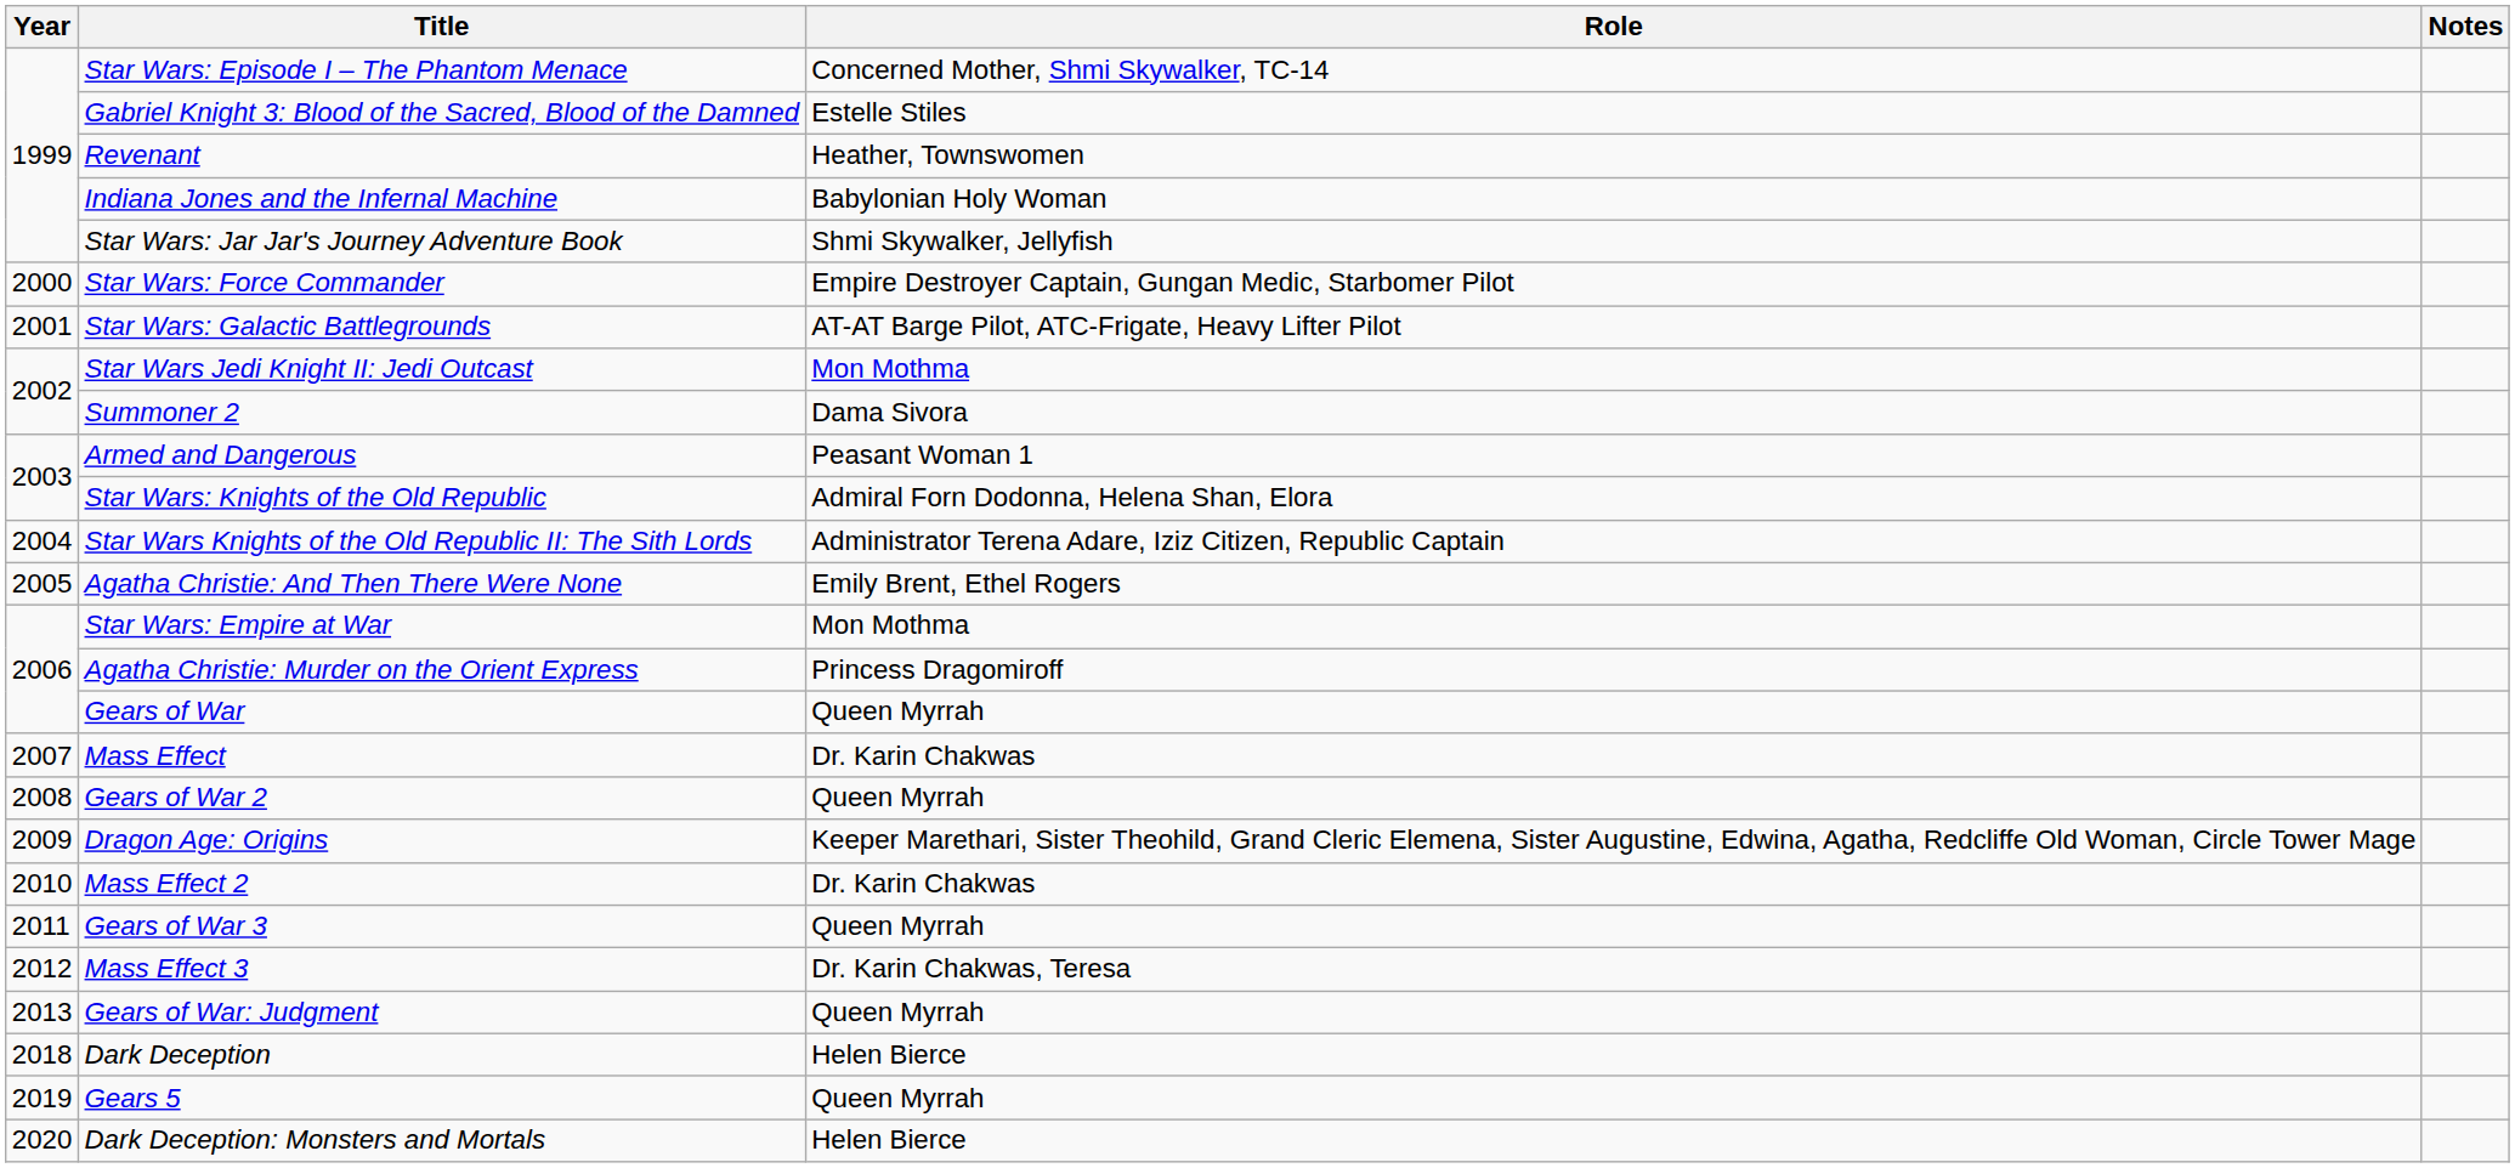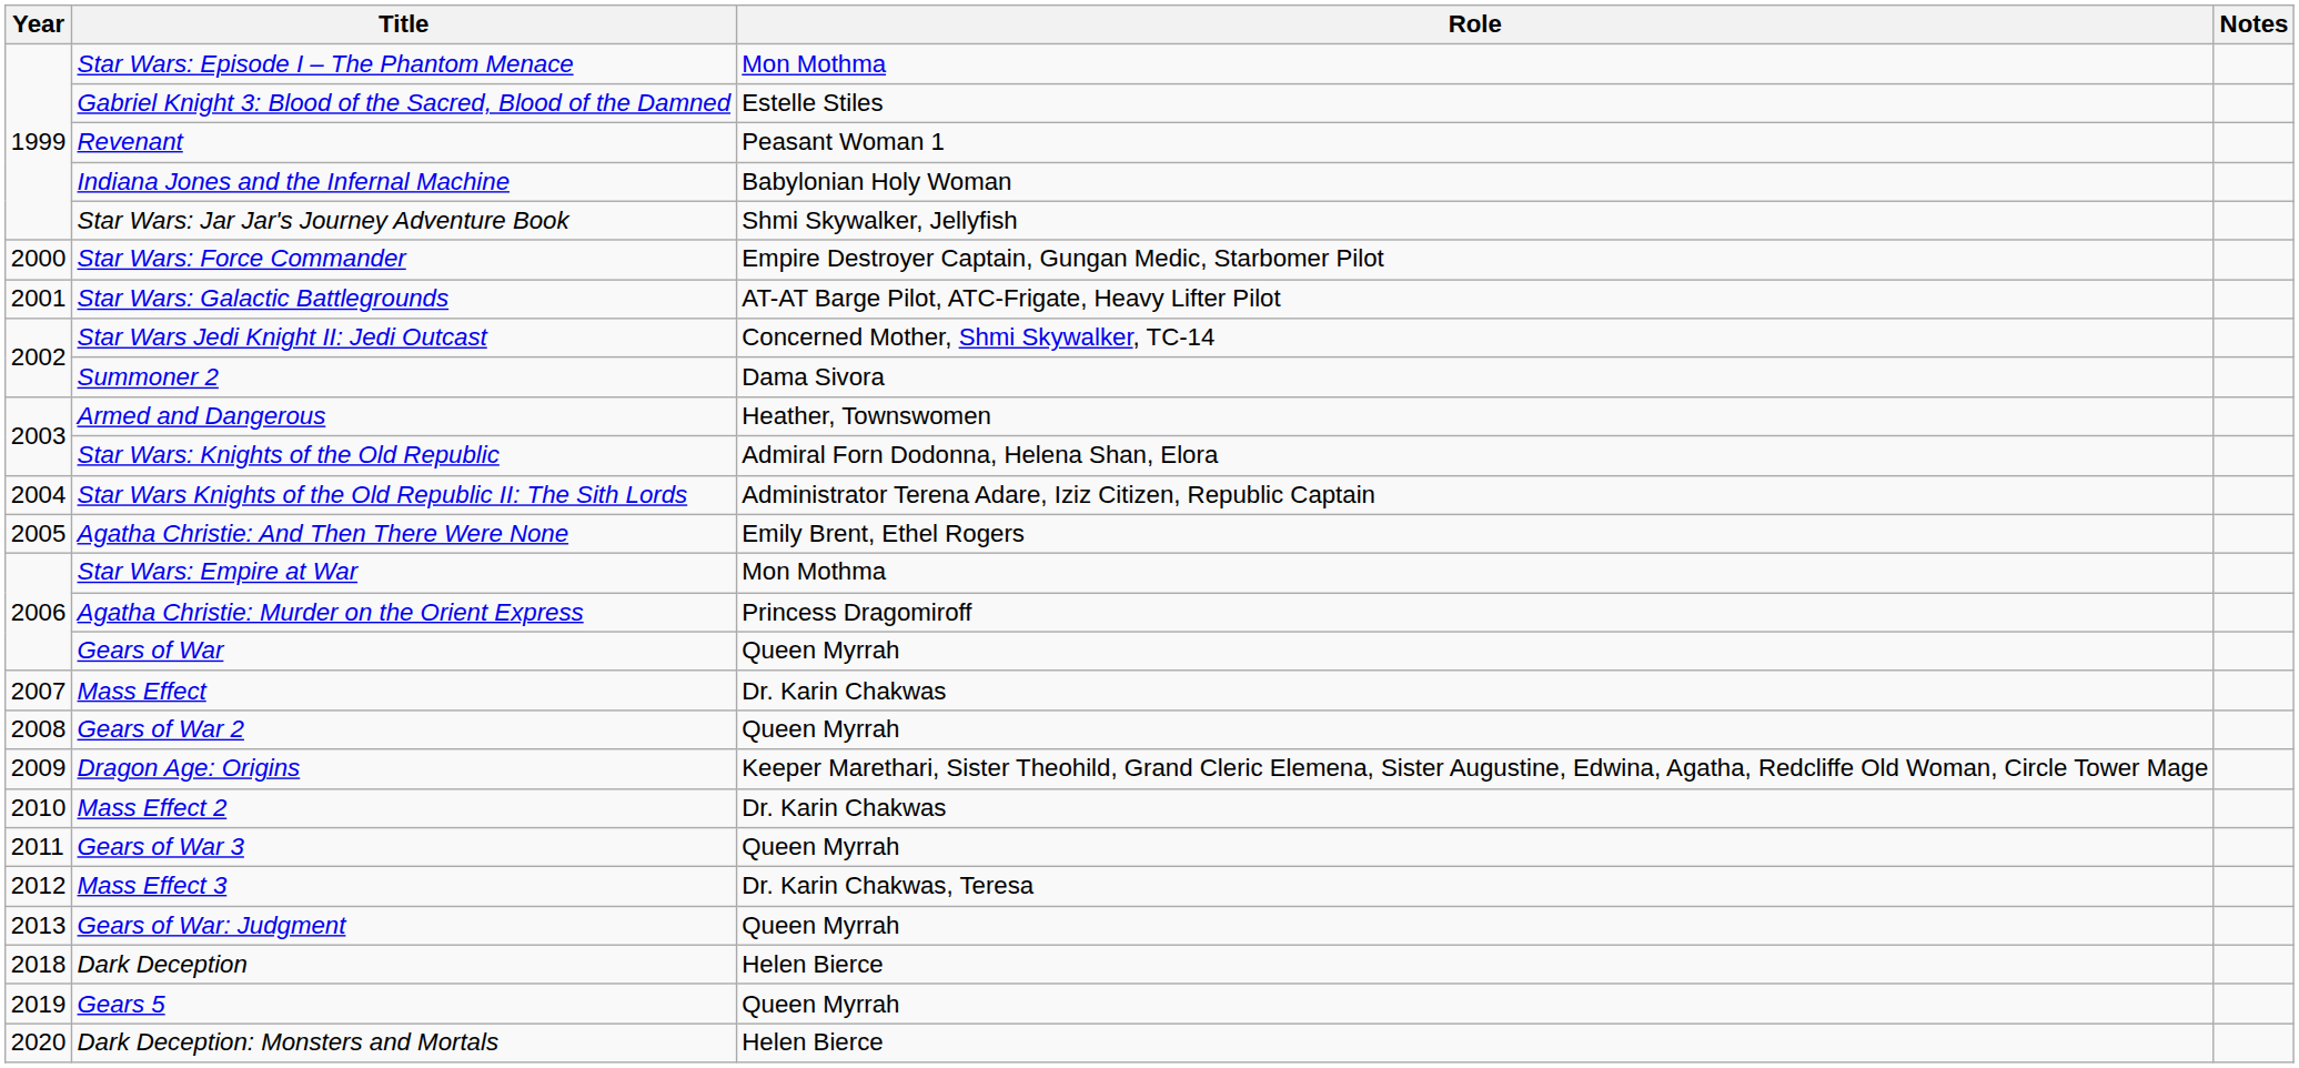 <table class="wikitable sortable">
 <tr>
 <th>Year</th>
 <th>Title</th>
 <th>Role</th>
 <th class="unsortable">Notes</th>
 </tr>
 <tr>
 <td rowspan="5">1999</td>
 <td><em><a href='#'>Star Wars: Episode I – The Phantom Menace</a></em></td>
-<td>Concerned Mother, <a href='#'>Shmi Skywalker</a>, TC-14</td>
+<td><a href='#'>Mon Mothma</a></td>
 <td></td>
 </tr>
 <tr>
 <td><em><a href='#'>Gabriel Knight 3: Blood of the Sacred, Blood of the Damned</a></em></td>
 <td>Estelle Stiles</td>
 <td></td>
 </tr>
 <tr>
 <td><em><a href='#'>Revenant</a></em></td>
-<td>Heather, Townswomen</td>
+<td>Peasant Woman 1</td>
 <td></td>
 </tr>
 <tr>
 <td><em><a href='#'>Indiana Jones and the Infernal Machine</a></em></td>
 <td>Babylonian Holy Woman</td>
 <td></td>
 </tr>
 <tr>
 <td><em>Star Wars: Jar Jar's Journey Adventure Book</em></td>
 <td>Shmi Skywalker, Jellyfish</td>
 <td></td>
 </tr>
 <tr>
 <td>2000</td>
 <td><em><a href='#'>Star Wars: Force Commander</a></em></td>
 <td>Empire Destroyer Captain, Gungan Medic, Starbomer Pilot</td>
 <td></td>
 </tr>
 <tr>
 <td>2001</td>
 <td><em><a href='#'>Star Wars: Galactic Battlegrounds</a></em></td>
 <td>AT-AT Barge Pilot, ATC-Frigate, Heavy Lifter Pilot</td>
 <td></td>
 </tr>
 <tr>
 <td rowspan="2">2002</td>
 <td><em><a href='#'>Star Wars Jedi Knight II: Jedi Outcast</a></em></td>
-<td><a href='#'>Mon Mothma</a></td>
+<td>Concerned Mother, <a href='#'>Shmi Skywalker</a>, TC-14</td>
 <td></td>
 </tr>
 <tr>
 <td><em><a href='#'>Summoner 2</a></em></td>
 <td>Dama Sivora</td>
 <td></td>
 </tr>
 <tr>
 <td rowspan="2">2003</td>
 <td><em><a href='#'>Armed and Dangerous</a></em></td>
-<td>Peasant Woman 1</td>
+<td>Heather, Townswomen</td>
 <td></td>
 </tr>
 <tr>
 <td><em><a href='#'>Star Wars: Knights of the Old Republic</a></em></td>
 <td>Admiral Forn Dodonna, Helena Shan, Elora</td>
 <td></td>
 </tr>
 <tr>
 <td>2004</td>
 <td><em><a href='#'>Star Wars Knights of the Old Republic II: The Sith Lords</a></em></td>
 <td>Administrator Terena Adare, Iziz Citizen, Republic Captain</td>
 <td></td>
 </tr>
 <tr>
 <td>2005</td>
 <td><em><a href='#'>Agatha Christie: And Then There Were None</a></em></td>
 <td>Emily Brent, Ethel Rogers</td>
 <td></td>
 </tr>
 <tr>
 <td rowspan="3">2006</td>
 <td><em><a href='#'>Star Wars: Empire at War</a></em></td>
 <td>Mon Mothma</td>
 <td></td>
 </tr>
 <tr>
 <td><em><a href='#'>Agatha Christie: Murder on the Orient Express</a></em></td>
 <td>Princess Dragomiroff</td>
 <td></td>
 </tr>
 <tr>
 <td><em><a href='#'>Gears of War</a></em></td>
 <td>Queen Myrrah</td>
 <td></td>
 </tr>
 <tr>
 <td>2007</td>
 <td><em><a href='#'>Mass Effect</a></em></td>
 <td>Dr. Karin Chakwas</td>
 <td></td>
 </tr>
 <tr>
 <td>2008</td>
 <td><em><a href='#'>Gears of War 2</a></em></td>
 <td>Queen Myrrah</td>
 <td></td>
 </tr>
 <tr>
 <td>2009</td>
 <td><em><a href='#'>Dragon Age: Origins</a></em></td>
 <td>Keeper Marethari, Sister Theohild, Grand Cleric Elemena, Sister Augustine, Edwina, Agatha, Redcliffe Old Woman, Circle Tower Mage</td>
 <td></td>
 </tr>
 <tr>
 <td>2010</td>
 <td><em><a href='#'>Mass Effect 2</a></em></td>
 <td>Dr. Karin Chakwas</td>
 <td></td>
 </tr>
 <tr>
 <td>2011</td>
 <td><em><a href='#'>Gears of War 3</a></em></td>
 <td>Queen Myrrah</td>
 <td></td>
 </tr>
 <tr>
 <td>2012</td>
 <td><em><a href='#'>Mass Effect 3</a></em></td>
 <td>Dr. Karin Chakwas, Teresa</td>
 <td></td>
 </tr>
 <tr>
 <td>2013</td>
 <td><em><a href='#'>Gears of War: Judgment</a></em></td>
 <td>Queen Myrrah</td>
 <td></td>
 </tr>
 <tr>
 <td>2018</td>
 <td><em>Dark Deception</em></td>
 <td>Helen Bierce</td>
 <td></td>
 </tr>
 <tr>
 <td>2019</td>
 <td><em><a href='#'>Gears 5</a></em></td>
 <td>Queen Myrrah</td>
 <td></td>
 </tr>
 <tr>
 <td>2020</td>
 <td><em>Dark Deception: Monsters and Mortals</em></td>
 <td>Helen Bierce</td>
 <td></td>
 </tr>
 </table>
